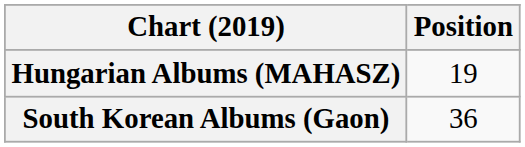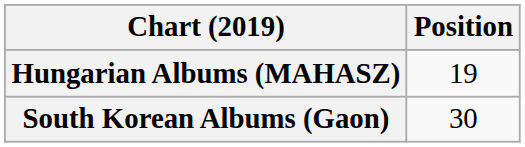 <table class="wikitable sortable plainrowheaders" style="text-align:center">
 <tr>
 <th scope="col">Chart (2019)</th>
 <th scope="col">Position</th>
 </tr>
 <tr>
 <th scope="row">Hungarian Albums (MAHASZ)</th>
 <td>19</td>
 </tr>
 <tr>
 <th scope="row">South Korean Albums (Gaon)</th>
-<td>36</td>
+<td>30</td>
 </tr>
 </table>
